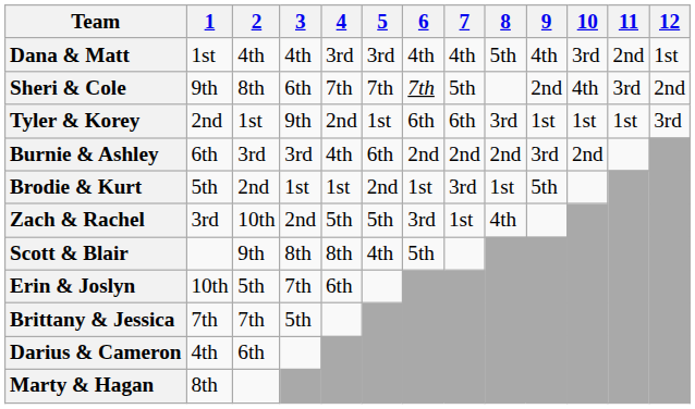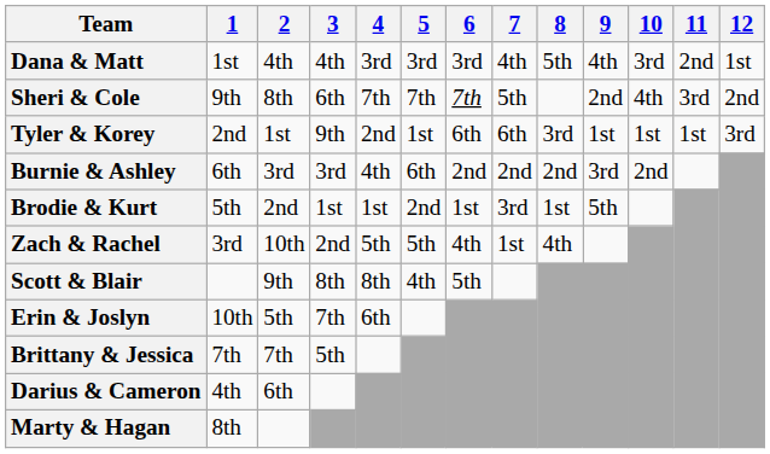 <table class="wikitable sortable" style="text-align:left;">
 <tr>
 <th scope="col" class="unsortable">Team</th>
 <th scope="col"><a href='#'>1</a></th>
 <th scope="col"><a href='#'>2</a></th>
 <th scope="col"><a href='#'>3</a></th>
 <th scope="col"><a href='#'>4</a></th>
 <th scope="col"><a href='#'>5</a></th>
 <th scope="col"><a href='#'>6</a></th>
 <th scope="col"><a href='#'>7</a></th>
 <th scope="col"><a href='#'>8</a></th>
 <th scope="col"><a href='#'>9</a></th>
 <th scope="col"><a href='#'>10</a></th>
 <th scope="col"><a href='#'>11</a></th>
 <th scope="col"><a href='#'>12</a></th>
 </tr>
 <tr>
 <th scope="row" style="text-align:left">Dana & Matt</th>
 <td>1st</td>
 <td>4th</td>
 <td>4th</td>
 <td>3rd</td>
 <td>3rd</td>
-<td>4th</td>
+<td>3rd</td>
 <td>4th</td>
 <td>5th</td>
 <td>4th</td>
 <td>3rd</td>
 <td>2nd</td>
 <td>1st</td>
 </tr>
 <tr>
 <th scope="row" style="text-align:left">Sheri & Cole</th>
 <td>9th</td>
 <td>8th</td>
 <td>6th</td>
 <td>7th</td>
 <td>7th</td>
 <td><u><em>7th</em></u></td>
 <td>5th</td>
 <td></td>
 <td>2nd</td>
 <td>4th</td>
 <td>3rd</td>
 <td>2nd</td>
 </tr>
 <tr>
 <th scope="row" style="text-align:left">Tyler & Korey</th>
 <td>2nd</td>
 <td>1st</td>
 <td>9th</td>
 <td>2nd</td>
 <td>1st</td>
 <td>6th</td>
 <td>6th</td>
 <td>3rd</td>
 <td>1st</td>
 <td>1st</td>
 <td>1st</td>
 <td>3rd</td>
 </tr>
 <tr>
 <th scope="row" style="text-align:left">Burnie & Ashley</th>
 <td>6th</td>
 <td>3rd</td>
 <td>3rd</td>
 <td>4th</td>
 <td>6th</td>
 <td>2nd</td>
 <td>2nd</td>
 <td>2nd</td>
 <td>3rd</td>
 <td>2nd</td>
 <td></td>
 <td colspan="1" rowspan="8" bgcolor="darkgray"></td>
 </tr>
 <tr>
 <th scope="row" style="text-align:left">Brodie & Kurt</th>
 <td>5th</td>
 <td>2nd</td>
 <td>1st</td>
 <td>1st</td>
 <td>2nd</td>
 <td>1st</td>
 <td>3rd</td>
 <td>1st</td>
 <td>5th</td>
 <td></td>
 <td rowspan="7" bgcolor="darkgray"></td>
 </tr>
 <tr>
 <th scope="row" style="text-align:left">Zach & Rachel</th>
 <td>3rd</td>
 <td>10th</td>
 <td>2nd</td>
 <td>5th</td>
 <td>5th</td>
-<td>3rd</td>
+<td>4th</td>
 <td>1st</td>
 <td>4th</td>
 <td></td>
 <td rowspan="6" bgcolor="darkgray"></td>
 </tr>
 <tr>
 <th scope="row" style="text-align:left">Scott & Blair</th>
 <td></td>
 <td>9th</td>
 <td>8th</td>
 <td>8th</td>
 <td>4th</td>
 <td>5th</td>
 <td></td>
 <td colspan="2" rowspan="5" bgcolor="darkgray"></td>
 </tr>
 <tr>
 <th scope="row" style="text-align:left">Erin & Joslyn</th>
 <td>10th</td>
 <td>5th</td>
 <td>7th</td>
 <td>6th</td>
 <td></td>
 <td colspan="2" rowspan="4" bgcolor="darkgray"></td>
 </tr>
 <tr>
 <th scope="row" style="text-align:left">Brittany & Jessica</th>
 <td>7th</td>
 <td>7th</td>
 <td>5th</td>
 <td></td>
 <td rowspan="3" bgcolor="darkgray"></td>
 </tr>
 <tr>
 <th scope="row" style="text-align:left">Darius & Cameron</th>
 <td>4th</td>
 <td>6th</td>
 <td></td>
 <td rowspan="2" bgcolor="darkgray"></td>
 </tr>
 <tr>
 <th scope="row" style="text-align:left">Marty & Hagan</th>
 <td>8th</td>
 <td></td>
 <td bgcolor="darkgray"></td>
 </tr>
 </table>
